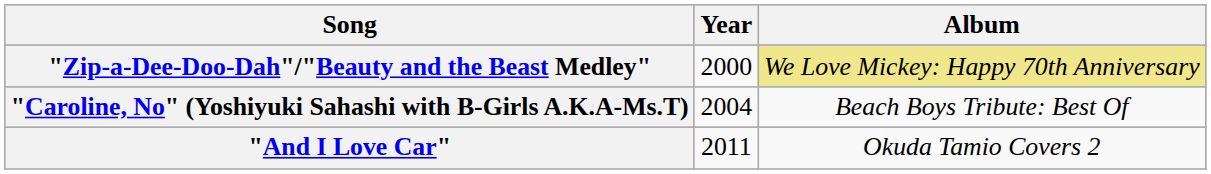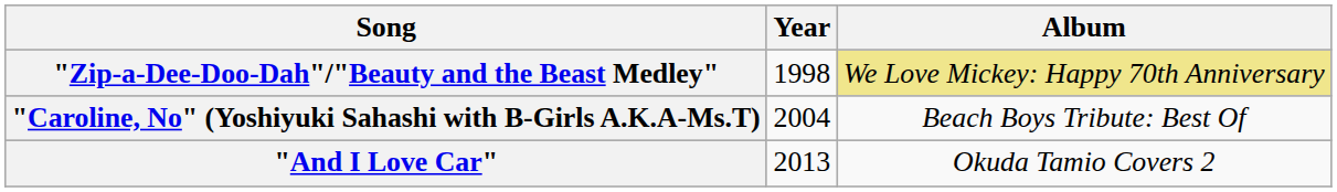 <table class="wikitable plainrowheaders" style="text-align:center;" border="1">
 <tr>
 <th scope="col">Song</th>
 <th scope="col">Year</th>
 <th scope="col">Album</th>
 </tr>
 <tr>
 <th scope="row">"<a href='#'>Zip-a-Dee-Doo-Dah</a>"/"<a href='#'>Beauty and the Beast</a> Medley"</th>
-<td>2000</td>
+<td>1998</td>
 <td style="background: khaki;"><em>We Love Mickey: Happy 70th Anniversary</em></td>
 </tr>
 <tr>
 <th scope="row">"<a href='#'>Caroline, No</a>" (Yoshiyuki Sahashi with B-Girls A.K.A-Ms.T)</th>
 <td>2004</td>
 <td><em>Beach Boys Tribute: Best Of</em></td>
 </tr>
 <tr>
 <th scope="row">"<a href='#'>And I Love Car</a>"</th>
-<td>2011</td>
+<td>2013</td>
 <td><em>Okuda Tamio Covers 2</em></td>
 </tr>
 </table>
